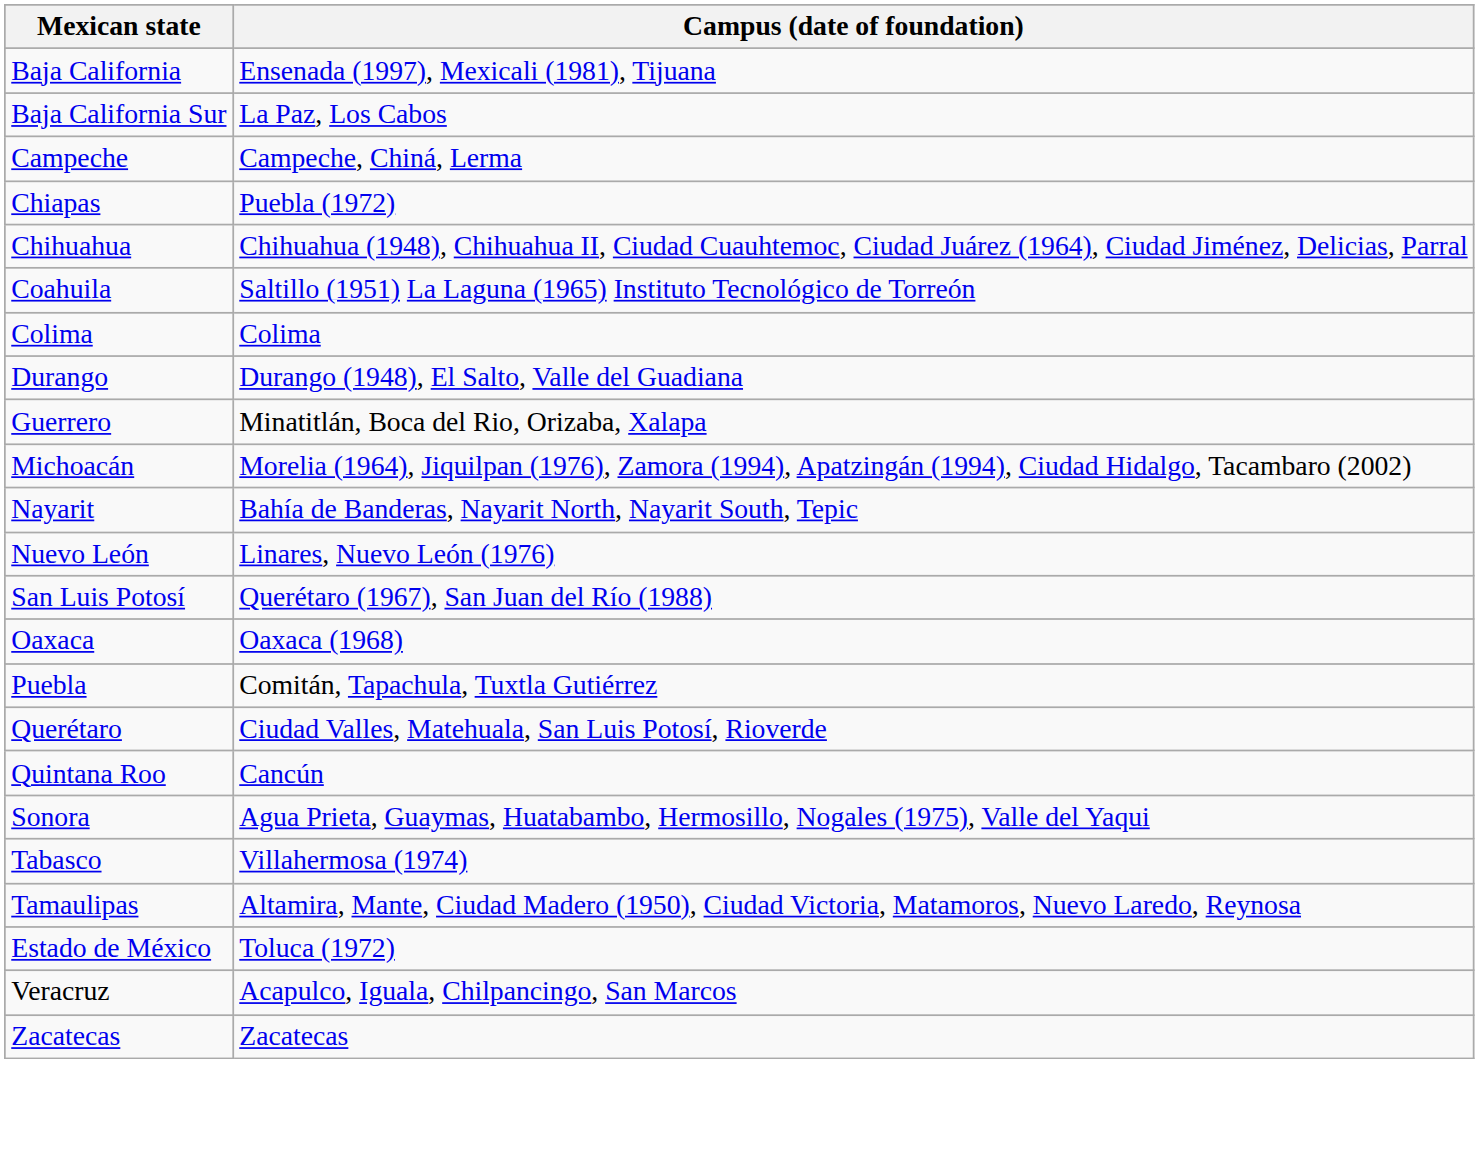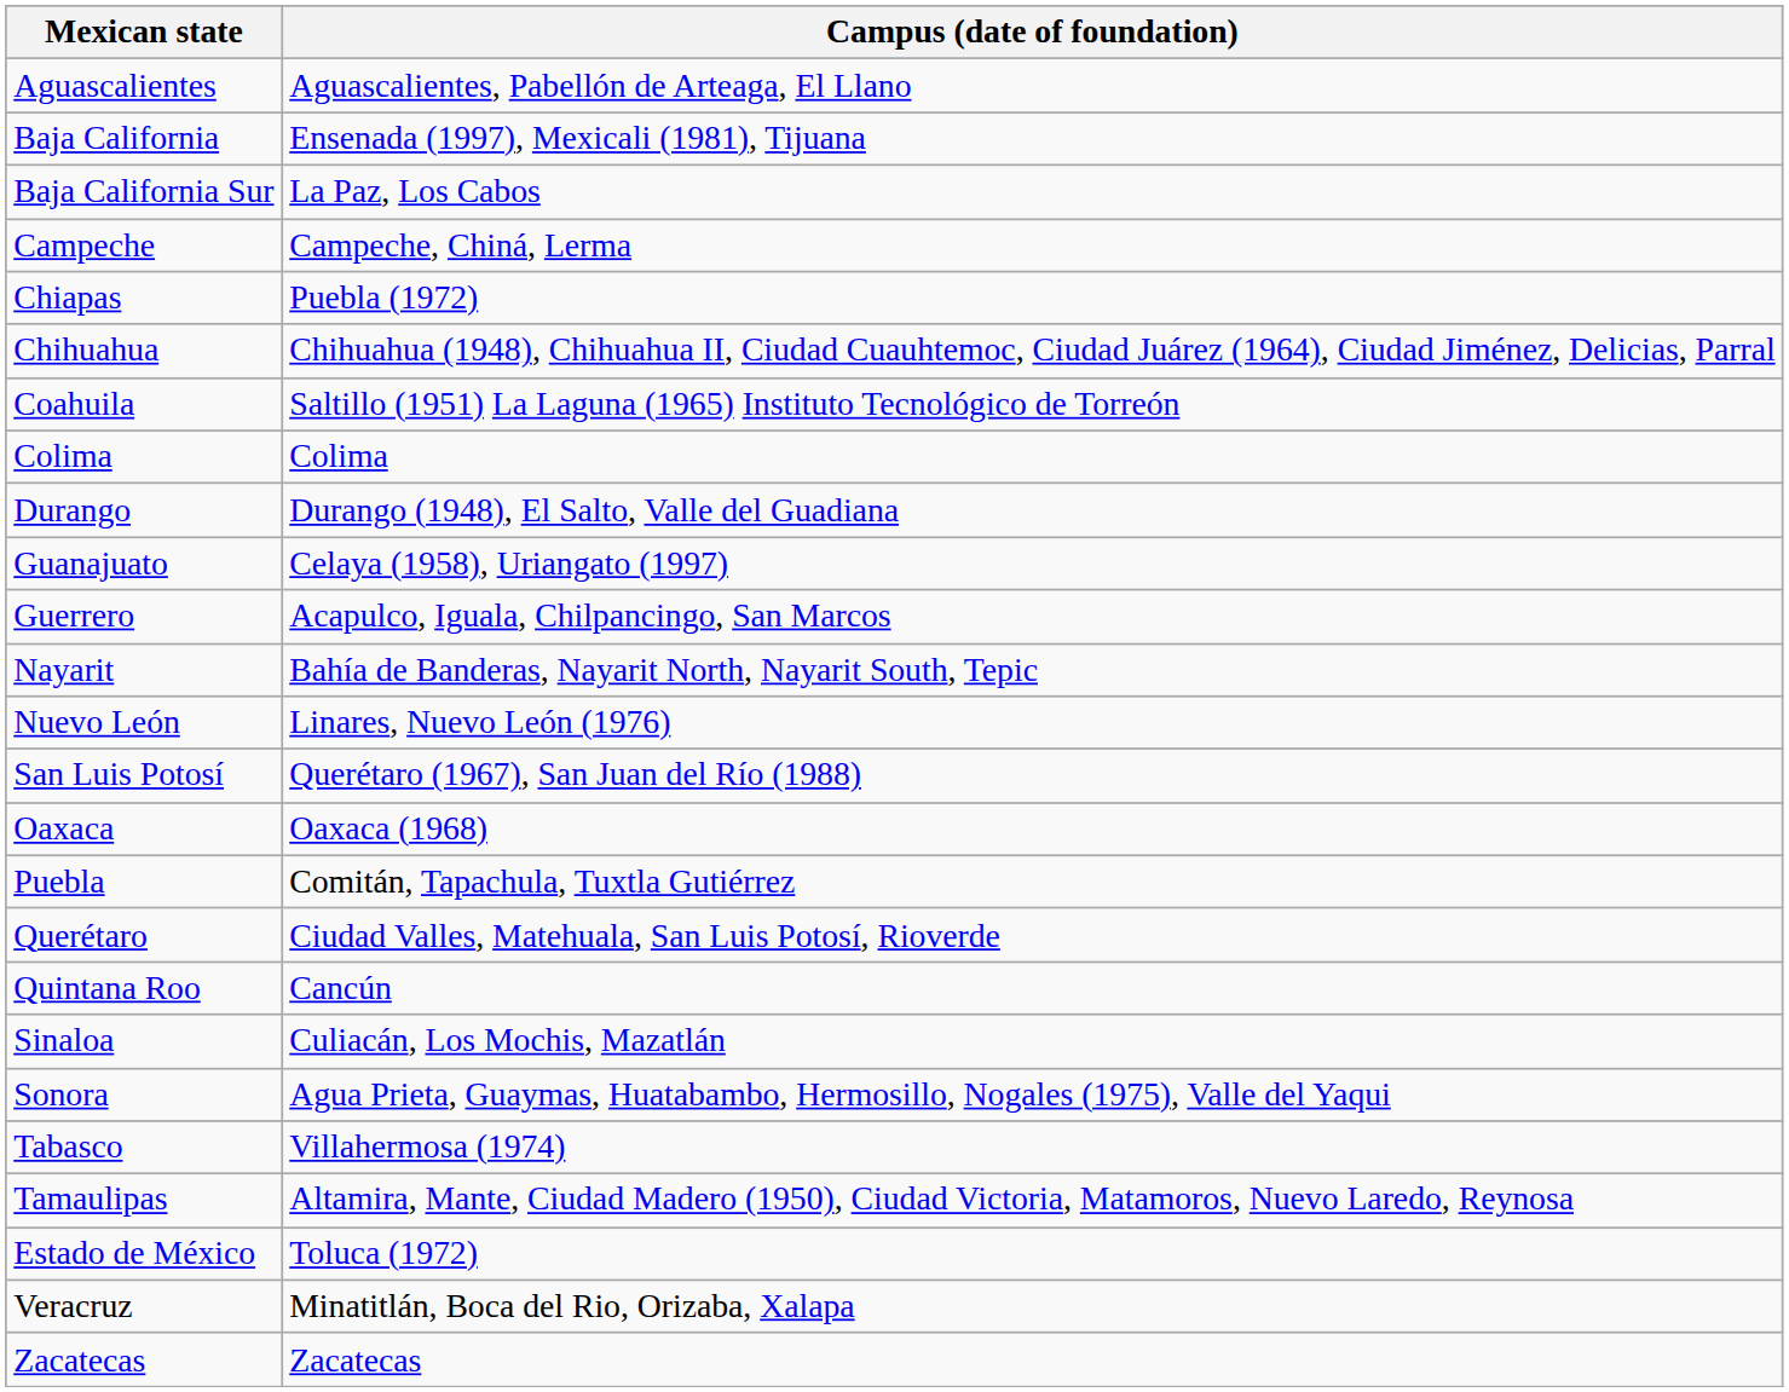 <table class="wikitable">
 <tr>
 <th>Mexican state</th>
 <th>Campus (date of foundation)</th>
+</tr>
+<tr>
+<td><a href='#'>Aguascalientes</a></td>
+<td><a href='#'>Aguascalientes</a>, <a href='#'>Pabellón de Arteaga</a>, <a href='#'>El Llano</a></td>
 </tr>
 <tr>
 <td><a href='#'>Baja California</a></td>
 <td><a href='#'>Ensenada (1997)</a>, <a href='#'>Mexicali (1981)</a>, <a href='#'>Tijuana</a></td>
 </tr>
 <tr>
 <td><a href='#'>Baja California Sur</a></td>
 <td><a href='#'>La Paz</a>, <a href='#'>Los Cabos</a></td>
 </tr>
 <tr>
 <td><a href='#'>Campeche</a></td>
 <td><a href='#'>Campeche</a>, <a href='#'>Chiná</a>, <a href='#'>Lerma</a></td>
 </tr>
 <tr>
 <td><a href='#'>Chiapas</a></td>
 <td><a href='#'>Puebla (1972)</a></td>
 </tr>
 <tr>
 <td><a href='#'>Chihuahua</a></td>
 <td><a href='#'>Chihuahua (1948)</a>, <a href='#'>Chihuahua II</a>, <a href='#'>Ciudad Cuauhtemoc</a>, <a href='#'>Ciudad Juárez (1964)</a>, <a href='#'>Ciudad Jiménez</a>, <a href='#'>Delicias</a>, <a href='#'>Parral</a></td>
 </tr>
 <tr>
 <td><a href='#'>Coahuila</a></td>
 <td><a href='#'>Saltillo (1951)</a> <a href='#'>La Laguna (1965)</a> <a href='#'>Instituto Tecnológico de Torreón</a></td>
 </tr>
 <tr>
 <td><a href='#'>Colima</a></td>
 <td><a href='#'>Colima</a></td>
 </tr>
 <tr>
 <td><a href='#'>Durango</a></td>
 <td><a href='#'>Durango (1948)</a>, <a href='#'>El Salto</a>, <a href='#'>Valle del Guadiana</a></td>
 </tr>
 <tr>
-<td><a href='#'>Guerrero</a></td>
-<td>Minatitlán, Boca del Rio, Orizaba, <a href='#'>Xalapa</a></td>
+<td><a href='#'>Guanajuato</a></td>
+<td><a href='#'>Celaya (1958)</a>, <a href='#'>Uriangato (1997)</a></td>
 </tr>
 <tr>
-<td><a href='#'>Michoacán</a></td>
-<td><a href='#'>Morelia (1964)</a>, <a href='#'>Jiquilpan (1976)</a>, <a href='#'>Zamora (1994)</a>, <a href='#'>Apatzingán (1994)</a>, <a href='#'>Ciudad Hidalgo</a>, Tacambaro (2002)</td>
+<td><a href='#'>Guerrero</a></td>
+<td><a href='#'>Acapulco</a>, <a href='#'>Iguala</a>, <a href='#'>Chilpancingo</a>, <a href='#'>San Marcos</a></td>
 </tr>
 <tr>
 <td><a href='#'>Nayarit</a></td>
 <td><a href='#'>Bahía de Banderas</a>, <a href='#'>Nayarit North</a>, <a href='#'>Nayarit South</a>, <a href='#'>Tepic</a></td>
 </tr>
 <tr>
 <td><a href='#'>Nuevo León</a></td>
 <td><a href='#'>Linares</a>, <a href='#'>Nuevo León (1976)</a></td>
 </tr>
 <tr>
 <td><a href='#'>San Luis Potosí</a></td>
 <td><a href='#'>Querétaro (1967)</a>, <a href='#'>San Juan del Río (1988)</a></td>
 </tr>
 <tr>
 <td><a href='#'>Oaxaca</a></td>
 <td><a href='#'>Oaxaca (1968)</a></td>
 </tr>
 <tr>
 <td><a href='#'>Puebla</a></td>
 <td>Comitán, <a href='#'>Tapachula</a>, <a href='#'>Tuxtla Gutiérrez</a></td>
 </tr>
 <tr>
 <td><a href='#'>Querétaro</a></td>
 <td><a href='#'>Ciudad Valles</a>, <a href='#'>Matehuala</a>, <a href='#'>San Luis Potosí</a>, <a href='#'>Rioverde</a></td>
 </tr>
 <tr>
 <td><a href='#'>Quintana Roo</a></td>
 <td><a href='#'>Cancún</a></td>
 </tr>
 <tr>
+<td><a href='#'>Sinaloa</a></td>
+<td><a href='#'>Culiacán</a>, <a href='#'>Los Mochis</a>, <a href='#'>Mazatlán</a></td>
+</tr>
+<tr>
 <td><a href='#'>Sonora</a></td>
 <td><a href='#'>Agua Prieta</a>, <a href='#'>Guaymas</a>, <a href='#'>Huatabambo</a>, <a href='#'>Hermosillo</a>, <a href='#'>Nogales (1975)</a>, <a href='#'>Valle del Yaqui</a></td>
 </tr>
 <tr>
 <td><a href='#'>Tabasco</a></td>
 <td><a href='#'>Villahermosa (1974)</a></td>
 </tr>
 <tr>
 <td><a href='#'>Tamaulipas</a></td>
 <td><a href='#'>Altamira</a>, <a href='#'>Mante</a>, <a href='#'>Ciudad Madero (1950)</a>, <a href='#'>Ciudad Victoria</a>, <a href='#'>Matamoros</a>, <a href='#'>Nuevo Laredo</a>, <a href='#'>Reynosa</a></td>
 </tr>
 <tr>
 <td><a href='#'>Estado de México</a></td>
 <td><a href='#'>Toluca (1972)</a></td>
 </tr>
 <tr>
 <td>Veracruz</td>
-<td><a href='#'>Acapulco</a>, <a href='#'>Iguala</a>, <a href='#'>Chilpancingo</a>, <a href='#'>San Marcos</a></td>
+<td>Minatitlán, Boca del Rio, Orizaba, <a href='#'>Xalapa</a></td>
 </tr>
 <tr>
 <td><a href='#'>Zacatecas</a></td>
 <td><a href='#'>Zacatecas</a></td>
 </tr>
 </table>
